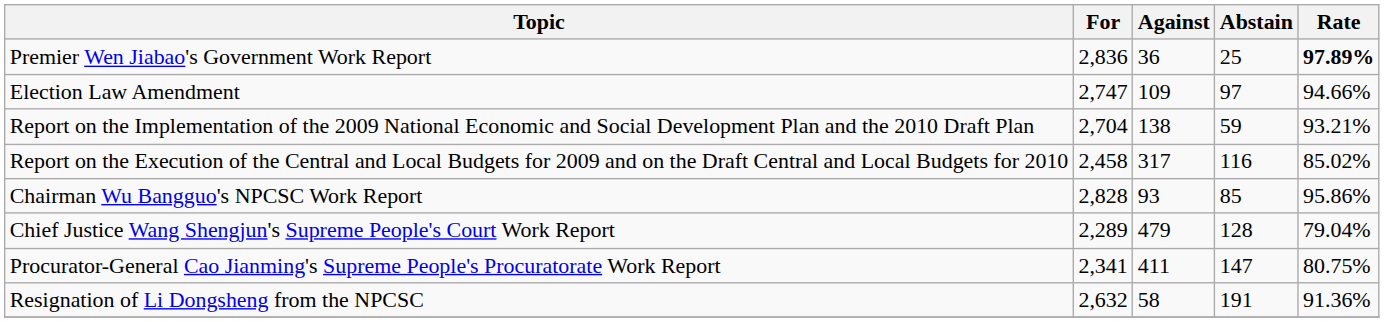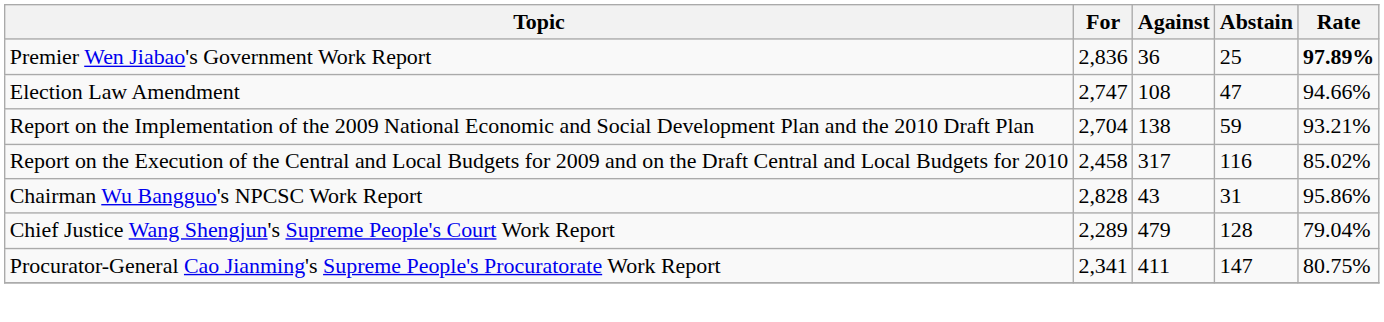 <table class="wikitable">
 <tr>
 <th>Topic</th>
 <th>For</th>
 <th>Against</th>
 <th>Abstain</th>
 <th>Rate</th>
 </tr>
 <tr>
 <td>Premier <a href='#'>Wen Jiabao</a>'s Government Work Report</td>
 <td>2,836</td>
 <td>36</td>
 <td>25</td>
 <td><strong>97.89%</strong></td>
 </tr>
 <tr>
 <td>Election Law Amendment</td>
 <td>2,747</td>
-<td>109</td>
-<td>97</td>
+<td>108</td>
+<td>47</td>
 <td>94.66%</td>
 </tr>
 <tr>
 <td>Report on the Implementation of the 2009 National Economic and Social Development Plan and the 2010 Draft Plan</td>
 <td>2,704</td>
 <td>138</td>
 <td>59</td>
 <td>93.21%</td>
 </tr>
 <tr>
 <td>Report on the Execution of the Central and Local Budgets for 2009 and on the Draft Central and Local Budgets for 2010</td>
 <td>2,458</td>
 <td>317</td>
 <td>116</td>
 <td>85.02%</td>
 </tr>
 <tr>
 <td>Chairman <a href='#'>Wu Bangguo</a>'s NPCSC Work Report</td>
 <td>2,828</td>
-<td>93</td>
-<td>85</td>
+<td>43</td>
+<td>31</td>
 <td>95.86%</td>
 </tr>
 <tr>
 <td>Chief Justice <a href='#'>Wang Shengjun</a>'s <a href='#'>Supreme People's Court</a> Work Report</td>
 <td>2,289</td>
 <td>479</td>
 <td>128</td>
 <td>79.04%</td>
 </tr>
 <tr>
 <td>Procurator-General <a href='#'>Cao Jianming</a>'s <a href='#'>Supreme People's Procuratorate</a> Work Report</td>
 <td>2,341</td>
 <td>411</td>
 <td>147</td>
 <td>80.75%</td>
 </tr>
 <tr>
-<td>Resignation of <a href='#'>Li Dongsheng</a> from the NPCSC</td>
-<td>2,632</td>
-<td>58</td>
-<td>191</td>
-<td>91.36%</td>
-</tr>
-<tr>
 </tr>
 </table>
